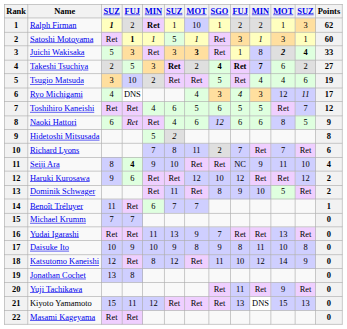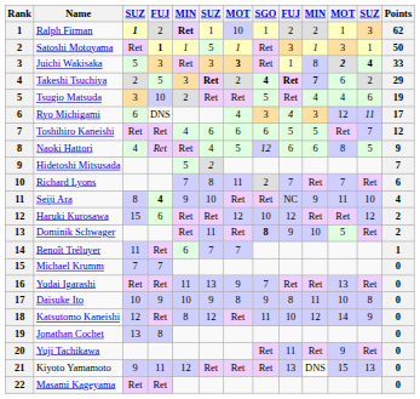 <table class="wikitable" style="font-size: 85%; text-align:center">
 <tr>
 <th>Rank</th>
 <th>Name</th>
 <th><a href='#'>SUZ</a></th>
 <th><a href='#'>FUJ</a></th>
 <th><a href='#'>MIN</a></th>
 <th><a href='#'>SUZ</a></th>
 <th><a href='#'>MOT</a></th>
 <th><a href='#'>SGO</a></th>
 <th><a href='#'>FUJ</a></th>
 <th><a href='#'>MIN</a></th>
 <th><a href='#'>MOT</a></th>
 <th><a href='#'>SUZ</a></th>
 <th>Points</th>
 </tr>
 <tr>
 <th>1</th>
 <td align="left"> <a href='#'>Ralph Firman</a></td>
 <td style="background:#FFFFBF;"><strong><em>1</em></strong></td>
 <td style="background:#DFDFDF;">2</td>
 <td style="background:#EFCFFF;"><strong>Ret</strong></td>
 <td style="background:#FFFFBF;">1</td>
 <td style="background:#CFCFFF;">10</td>
 <td style="background:#FFFFBF;">1</td>
 <td style="background:#DFDFDF;">2</td>
 <td style="background:#DFDFDF;">2</td>
 <td style="background:#FFFFBF;">1</td>
 <td style="background:#FFDF9F;">3</td>
 <th>62</th>
 </tr>
 <tr>
 <th>2</th>
 <td align="left"> <a href='#'>Satoshi Motoyama</a></td>
 <td style="background:#EFCFFF;">Ret</td>
 <td style="background:#FFFFBF;"><strong>1</strong></td>
 <td style="background:#FFFFBF;"><em>1</em></td>
 <td style="background:#DFFFDF;">5</td>
 <td style="background:#FFFFBF;"><em>1</em></td>
 <td style="background:#EFCFFF;">Ret</td>
 <td style="background:#FFDF9F;">3</td>
 <td style="background:#FFFFBF;"><em>1</em></td>
 <td style="background:#FFDF9F;">3</td>
 <td style="background:#FFFFBF;">1</td>
-<th>60</th>
+<th>50</th>
 </tr>
 <tr>
 <th>3</th>
 <td align="left"> <a href='#'>Juichi Wakisaka</a></td>
 <td style="background:#DFFFDF;">5</td>
 <td style="background:#FFDF9F;">3</td>
 <td style="background:#EFCFFF;">Ret</td>
 <td style="background:#FFDF9F;">3</td>
 <td style="background:#FFDF9F;"><strong>3</strong></td>
 <td style="background:#EFCFFF;">Ret</td>
 <td style="background:#FFFFBF;">1</td>
 <td style="background:#CFCFFF;">8</td>
 <td style="background:#DFDFDF;"><strong><em>2</em></strong></td>
 <td style="background:#DFFFDF;"><strong>4</strong></td>
 <th>33</th>
 </tr>
 <tr>
 <th>4</th>
 <td align="left"> <a href='#'>Takeshi Tsuchiya</a></td>
 <td style="background:#DFDFDF;">2</td>
 <td style="background:#DFFFDF;">5</td>
 <td style="background:#FFDF9F;">3</td>
 <td style="background:#EFCFFF;"><strong>Ret</strong></td>
 <td style="background:#DFDFDF;">2</td>
 <td style="background:#DFFFDF;"><strong>4</strong></td>
 <td style="background:#EFCFFF;"><strong>Ret</strong></td>
 <td style="background:#CFCFFF;"><strong>7</strong></td>
 <td style="background:#DFFFDF;">6</td>
 <td style="background:#DFDFDF;">2</td>
-<th>27</th>
+<th>29</th>
 </tr>
 <tr>
 <th>5</th>
 <td align="left"> <a href='#'>Tsugio Matsuda</a></td>
 <td style="background:#FFDF9F;">3</td>
 <td style="background:#CFCFFF;">10</td>
 <td style="background:#DFDFDF;">2</td>
 <td style="background:#EFCFFF;">Ret</td>
 <td style="background:#EFCFFF;">Ret</td>
 <td style="background:#DFFFDF;">5</td>
 <td style="background:#EFCFFF;">Ret</td>
 <td style="background:#DFFFDF;">4</td>
 <td style="background:#DFFFDF;">4</td>
 <td style="background:#DFFFDF;">6</td>
 <th>19</th>
 </tr>
 <tr>
 <th>6</th>
 <td align="left"> <a href='#'>Ryo Michigami</a></td>
-<td style="background:#DFFFDF;">4</td>
+<td style="background:#DFFFDF;">6</td>
 <td style="background:#FFFFFF;">DNS</td>
 <td></td>
 <td></td>
 <td style="background:#DFFFDF;">4</td>
 <td style="background:#FFDF9F;">3</td>
 <td style="background:#DFFFDF;"><em>4</em></td>
 <td style="background:#FFDF9F;">3</td>
 <td style="background:#CFCFFF;">12</td>
 <td style="background:#CFCFFF;"><em>11</em></td>
 <th>17</th>
 </tr>
 <tr>
 <th>7</th>
 <td align="left"> <a href='#'>Toshihiro Kaneishi</a></td>
 <td style="background:#EFCFFF;">Ret</td>
 <td style="background:#EFCFFF;">Ret</td>
 <td style="background:#DFFFDF;">4</td>
 <td style="background:#DFFFDF;">6</td>
-<td style="background:#DFFFDF;">5</td>
+<td style="background:#DFFFDF;">6</td>
 <td style="background:#DFFFDF;">6</td>
 <td style="background:#DFFFDF;">5</td>
 <td style="background:#DFFFDF;">5</td>
 <td style="background:#EFCFFF;">Ret</td>
 <td style="background:#CFCFFF;">7</td>
 <th>12</th>
 </tr>
 <tr>
 <th>8</th>
 <td align="left"> <a href='#'>Naoki Hattori</a></td>
-<td style="background:#DFFFDF;">6</td>
+<td style="background:#DFFFDF;">4</td>
 <td style="background:#EFCFFF;"><em>Ret</em></td>
 <td style="background:#EFCFFF;">Ret</td>
 <td style="background:#DFFFDF;">4</td>
-<td style="background:#DFFFDF;">6</td>
+<td style="background:#DFFFDF;">5</td>
 <td style="background:#CFCFFF;"><em>12</em></td>
 <td style="background:#DFFFDF;">6</td>
 <td style="background:#DFFFDF;">6</td>
 <td style="background:#CFCFFF;">8</td>
 <td style="background:#DFFFDF;">5</td>
 <th>9</th>
 </tr>
 <tr>
 <th>9</th>
 <td align="left"> <a href='#'>Hidetoshi Mitsusada</a></td>
 <td></td>
 <td></td>
 <td style="background:#DFFFDF;">5</td>
 <td style="background:#DFDFDF;"><em>2</em></td>
 <td></td>
 <td></td>
 <td></td>
 <td></td>
 <td></td>
 <td></td>
-<th>8</th>
+<th>7</th>
 </tr>
 <tr>
 <th>10</th>
 <td align="left"> <a href='#'>Richard Lyons</a></td>
 <td></td>
 <td></td>
 <td style="background:#CFCFFF;">7</td>
 <td style="background:#CFCFFF;">8</td>
 <td style="background:#CFCFFF;">11</td>
 <td style="background:#DFDFDF;">2</td>
 <td style="background:#CFCFFF;">7</td>
 <td style="background:#EFCFFF;">Ret</td>
 <td style="background:#CFCFFF;">7</td>
 <td style="background:#EFCFFF;">Ret</td>
 <th>6</th>
 </tr>
 <tr>
 <th>11</th>
 <td align="left"> <a href='#'>Seiji Ara</a></td>
 <td style="background:#CFCFFF;">8</td>
 <td style="background:#DFFFDF;"><strong>4</strong></td>
 <td style="background:#CFCFFF;">9</td>
 <td style="background:#CFCFFF;">10</td>
 <td style="background:#EFCFFF;">Ret</td>
 <td style="background:#EFCFFF;">Ret</td>
 <td style="background:#CFCFFF;">NC</td>
 <td style="background:#CFCFFF;">9</td>
 <td style="background:#CFCFFF;">11</td>
 <td style="background:#CFCFFF;">10</td>
 <th>4</th>
 </tr>
 <tr>
 <th>12</th>
 <td align="left"> <a href='#'>Haruki Kurosawa</a></td>
-<td style="background:#CFCFFF;">9</td>
+<td style="background:#CFCFFF;">15</td>
 <td style="background:#DFFFDF;">6</td>
 <td style="background:#EFCFFF;">Ret</td>
 <td style="background:#EFCFFF;">Ret</td>
 <td style="background:#CFCFFF;">12</td>
 <td style="background:#CFCFFF;">10</td>
 <td style="background:#CFCFFF;">12</td>
 <td style="background:#EFCFFF;">Ret</td>
 <td style="background:#EFCFFF;">Ret</td>
 <td style="background:#CFCFFF;">12</td>
 <th>2</th>
 </tr>
 <tr>
 <th>13</th>
 <td align="left"> <a href='#'>Dominik Schwager</a></td>
 <td></td>
 <td></td>
 <td style="background:#EFCFFF;">Ret</td>
 <td style="background:#CFCFFF;">11</td>
 <td style="background:#EFCFFF;">Ret</td>
-<td style="background:#CFCFFF;">8</td>
+<td style="background:#CFCFFF;"><strong>8</strong></td>
 <td style="background:#CFCFFF;">9</td>
 <td style="background:#CFCFFF;">10</td>
 <td style="background:#DFFFDF;">5</td>
 <td style="background:#EFCFFF;">Ret</td>
 <th>2</th>
 </tr>
 <tr>
 <th>14</th>
 <td align="left"> <a href='#'>Benoît Tréluyer</a></td>
 <td style="background:#CFCFFF;">11</td>
 <td style="background:#EFCFFF;">Ret</td>
 <td style="background:#DFFFDF;">6</td>
 <td style="background:#CFCFFF;">7</td>
 <td style="background:#CFCFFF;">7</td>
 <td></td>
 <td></td>
 <td></td>
 <td></td>
 <td></td>
 <th>1</th>
 </tr>
 <tr>
 <th>15</th>
 <td align="left"> <a href='#'>Michael Krumm</a></td>
 <td style="background:#CFCFFF;">7</td>
 <td style="background:#CFCFFF;">7</td>
 <td></td>
 <td></td>
 <td></td>
 <td></td>
 <td></td>
 <td></td>
 <td></td>
 <td></td>
 <th>0</th>
 </tr>
 <tr>
 <th>16</th>
 <td align="left"> <a href='#'>Yudai Igarashi</a></td>
 <td style="background:#EFCFFF;">Ret</td>
 <td style="background:#EFCFFF;">Ret</td>
 <td style="background:#CFCFFF;">11</td>
 <td style="background:#CFCFFF;">13</td>
 <td style="background:#CFCFFF;">9</td>
 <td style="background:#CFCFFF;">7</td>
 <td style="background:#EFCFFF;">Ret</td>
 <td style="background:#EFCFFF;">Ret</td>
 <td style="background:#CFCFFF;">13</td>
 <td style="background:#EFCFFF;">Ret</td>
 <th>0</th>
 </tr>
 <tr>
 <th>17</th>
 <td align="left"> <a href='#'>Daisuke Ito</a></td>
 <td style="background:#CFCFFF;">10</td>
 <td style="background:#CFCFFF;">9</td>
 <td style="background:#CFCFFF;">10</td>
 <td style="background:#CFCFFF;">9</td>
 <td style="background:#CFCFFF;">8</td>
 <td style="background:#CFCFFF;">9</td>
 <td style="background:#CFCFFF;">8</td>
 <td style="background:#CFCFFF;">11</td>
 <td style="background:#CFCFFF;">10</td>
 <td style="background:#CFCFFF;">8</td>
 <th>0</th>
 </tr>
 <tr>
 <th>18</th>
 <td align="left"> <a href='#'>Katsutomo Kaneishi</a></td>
 <td style="background:#CFCFFF;">12</td>
 <td style="background:#EFCFFF;">Ret</td>
 <td style="background:#CFCFFF;">8</td>
 <td style="background:#CFCFFF;">12</td>
 <td style="background:#EFCFFF;">Ret</td>
 <td style="background:#CFCFFF;">11</td>
 <td style="background:#CFCFFF;">10</td>
 <td style="background:#CFCFFF;">12</td>
 <td style="background:#CFCFFF;">14</td>
 <td style="background:#CFCFFF;">9</td>
 <th>0</th>
 </tr>
 <tr>
 <th>19</th>
 <td align="left"> <a href='#'>Jonathan Cochet</a></td>
 <td style="background:#CFCFFF;">13</td>
 <td style="background:#CFCFFF;">8</td>
 <td></td>
 <td></td>
 <td></td>
 <td></td>
 <td></td>
 <td></td>
 <td></td>
 <td></td>
 <th>0</th>
 </tr>
 <tr>
 <th>20</th>
 <td align="left"> <a href='#'>Yuji Tachikawa</a></td>
 <td></td>
 <td></td>
 <td></td>
 <td></td>
 <td></td>
 <td style="background:#EFCFFF;">Ret</td>
 <td style="background:#CFCFFF;">11</td>
 <td style="background:#EFCFFF;">Ret</td>
 <td style="background:#CFCFFF;">9</td>
 <td style="background:#EFCFFF;">Ret</td>
 <th>0</th>
 </tr>
 <tr>
 <th>21</th>
 <td align="left"> Kiyoto Yamamoto</td>
-<td style="background:#CFCFFF;">15</td>
+<td style="background:#CFCFFF;">9</td>
 <td style="background:#CFCFFF;">11</td>
 <td style="background:#CFCFFF;">12</td>
 <td style="background:#EFCFFF;">Ret</td>
 <td style="background:#EFCFFF;">Ret</td>
 <td style="background:#EFCFFF;">Ret</td>
 <td style="background:#CFCFFF;">13</td>
 <td style="background:#FFFFFF;">DNS</td>
 <td style="background:#CFCFFF;">15</td>
 <td style="background:#CFCFFF;">13</td>
 <th>0</th>
 </tr>
 <tr>
 <th>22</th>
 <td align="left"> <a href='#'>Masami Kageyama</a></td>
 <td style="background:#EFCFFF;">Ret</td>
 <td style="background:#EFCFFF;">Ret</td>
 <td></td>
 <td></td>
 <td></td>
 <td></td>
 <td></td>
 <td></td>
 <td></td>
 <td></td>
 <th>0</th>
 </tr>
 </table>
